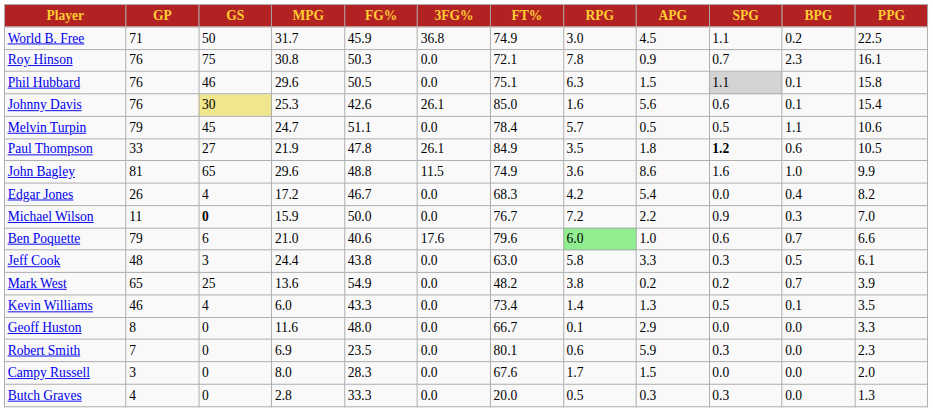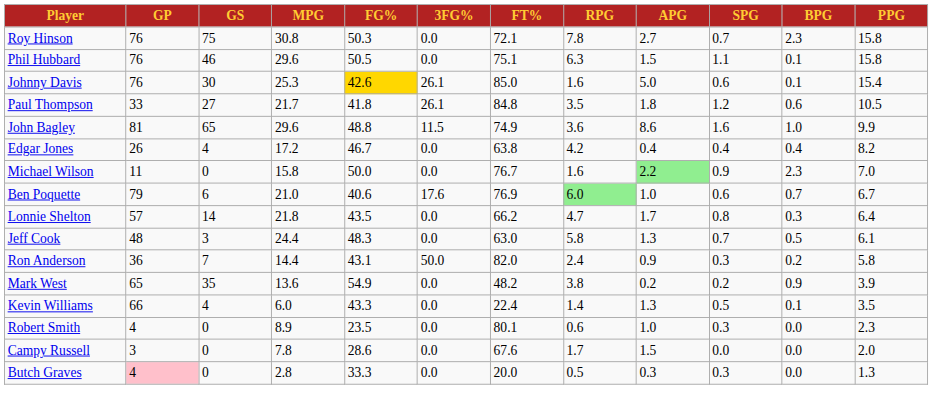 <table class="wikitable sortable" style="font-size: 90%">
 <tr>
 <th style="background:#b22222; color:#ffcc33" width="10%">Player</th>
 <th style="background:#b22222; color:#ffcc33" width="6%">GP</th>
 <th style="background:#b22222; color:#ffcc33" width="6%">GS</th>
 <th style="background:#b22222; color:#ffcc33" width="6%">MPG</th>
 <th style="background:#b22222; color:#ffcc33" width="6%">FG%</th>
 <th style="background:#b22222; color:#ffcc33" width="6%">3FG%</th>
 <th style="background:#b22222; color:#ffcc33" width="6%">FT%</th>
 <th style="background:#b22222; color:#ffcc33" width="6%">RPG</th>
 <th style="background:#b22222; color:#ffcc33" width="6%">APG</th>
 <th style="background:#b22222; color:#ffcc33" width="6%">SPG</th>
 <th style="background:#b22222; color:#ffcc33" width="6%">BPG</th>
 <th style="background:#b22222; color:#ffcc33" width="6%">PPG</th>
 </tr>
 <tr>
-<td><a href='#'>World B. Free</a></td>
-<td>71</td>
-<td>50</td>
-<td>31.7</td>
-<td>45.9</td>
-<td>36.8</td>
-<td>74.9</td>
-<td>3.0</td>
-<td>4.5</td>
-<td>1.1</td>
-<td>0.2</td>
-<td>22.5</td>
-</tr>
-<tr>
 <td><a href='#'>Roy Hinson</a></td>
 <td>76</td>
 <td>75</td>
 <td>30.8</td>
 <td>50.3</td>
 <td>0.0</td>
 <td>72.1</td>
 <td>7.8</td>
-<td>0.9</td>
+<td>2.7</td>
 <td>0.7</td>
 <td>2.3</td>
-<td>16.1</td>
+<td>15.8</td>
 </tr>
 <tr>
 <td><a href='#'>Phil Hubbard</a></td>
 <td>76</td>
 <td>46</td>
 <td>29.6</td>
 <td>50.5</td>
 <td>0.0</td>
 <td>75.1</td>
 <td>6.3</td>
 <td>1.5</td>
-<td style="background: lightgrey;">1.1</td>
+<td>1.1</td>
 <td>0.1</td>
 <td>15.8</td>
 </tr>
 <tr>
 <td><a href='#'>Johnny Davis</a></td>
 <td>76</td>
-<td style="background: khaki;">30</td>
+<td>30</td>
 <td>25.3</td>
-<td>42.6</td>
+<td style="background: gold;">42.6</td>
 <td>26.1</td>
 <td>85.0</td>
 <td>1.6</td>
-<td>5.6</td>
+<td>5.0</td>
 <td>0.6</td>
 <td>0.1</td>
 <td>15.4</td>
 </tr>
 <tr>
-<td><a href='#'>Melvin Turpin</a></td>
-<td>79</td>
-<td>45</td>
-<td>24.7</td>
-<td>51.1</td>
-<td>0.0</td>
-<td>78.4</td>
-<td>5.7</td>
-<td>0.5</td>
-<td>0.5</td>
-<td>1.1</td>
-<td>10.6</td>
-</tr>
-<tr>
 <td><a href='#'>Paul Thompson</a></td>
 <td>33</td>
 <td>27</td>
-<td>21.9</td>
-<td>47.8</td>
+<td>21.7</td>
+<td>41.8</td>
 <td>26.1</td>
-<td>84.9</td>
+<td>84.8</td>
 <td>3.5</td>
 <td>1.8</td>
-<td><strong>1.2</strong></td>
+<td>1.2</td>
 <td>0.6</td>
 <td>10.5</td>
 </tr>
 <tr>
 <td><a href='#'>John Bagley</a></td>
 <td>81</td>
 <td>65</td>
 <td>29.6</td>
 <td>48.8</td>
 <td>11.5</td>
 <td>74.9</td>
 <td>3.6</td>
 <td>8.6</td>
 <td>1.6</td>
 <td>1.0</td>
 <td>9.9</td>
 </tr>
 <tr>
 <td><a href='#'>Edgar Jones</a></td>
 <td>26</td>
 <td>4</td>
 <td>17.2</td>
 <td>46.7</td>
 <td>0.0</td>
-<td>68.3</td>
+<td>63.8</td>
 <td>4.2</td>
-<td>5.4</td>
-<td>0.0</td>
+<td>0.4</td>
+<td>0.4</td>
 <td>0.4</td>
 <td>8.2</td>
 </tr>
 <tr>
 <td><a href='#'>Michael Wilson</a></td>
 <td>11</td>
-<td><strong>0</strong></td>
-<td>15.9</td>
+<td>0</td>
+<td>15.8</td>
 <td>50.0</td>
 <td>0.0</td>
 <td>76.7</td>
-<td>7.2</td>
-<td>2.2</td>
+<td>1.6</td>
+<td style="background: lightgreen;">2.2</td>
 <td>0.9</td>
-<td>0.3</td>
+<td>2.3</td>
 <td>7.0</td>
 </tr>
 <tr>
 <td><a href='#'>Ben Poquette</a></td>
 <td>79</td>
 <td>6</td>
 <td>21.0</td>
 <td>40.6</td>
 <td>17.6</td>
-<td>79.6</td>
+<td>76.9</td>
 <td style="background: lightgreen;">6.0</td>
 <td>1.0</td>
 <td>0.6</td>
 <td>0.7</td>
-<td>6.6</td>
+<td>6.7</td>
+</tr>
+<tr>
+<td><a href='#'>Lonnie Shelton</a></td>
+<td>57</td>
+<td>14</td>
+<td>21.8</td>
+<td>43.5</td>
+<td>0.0</td>
+<td>66.2</td>
+<td>4.7</td>
+<td>1.7</td>
+<td>0.8</td>
+<td>0.3</td>
+<td>6.4</td>
 </tr>
 <tr>
 <td><a href='#'>Jeff Cook</a></td>
 <td>48</td>
 <td>3</td>
 <td>24.4</td>
-<td>43.8</td>
+<td>48.3</td>
 <td>0.0</td>
 <td>63.0</td>
 <td>5.8</td>
-<td>3.3</td>
-<td>0.3</td>
+<td>1.3</td>
+<td>0.7</td>
 <td>0.5</td>
 <td>6.1</td>
 </tr>
 <tr>
+<td><a href='#'>Ron Anderson</a></td>
+<td>36</td>
+<td>7</td>
+<td>14.4</td>
+<td>43.1</td>
+<td>50.0</td>
+<td>82.0</td>
+<td>2.4</td>
+<td>0.9</td>
+<td>0.3</td>
+<td>0.2</td>
+<td>5.8</td>
+</tr>
+<tr>
 <td><a href='#'>Mark West</a></td>
 <td>65</td>
-<td>25</td>
+<td>35</td>
 <td>13.6</td>
 <td>54.9</td>
 <td>0.0</td>
 <td>48.2</td>
 <td>3.8</td>
 <td>0.2</td>
 <td>0.2</td>
-<td>0.7</td>
+<td>0.9</td>
 <td>3.9</td>
 </tr>
 <tr>
 <td><a href='#'>Kevin Williams</a></td>
-<td>46</td>
+<td>66</td>
 <td>4</td>
 <td>6.0</td>
 <td>43.3</td>
 <td>0.0</td>
-<td>73.4</td>
+<td>22.4</td>
 <td>1.4</td>
 <td>1.3</td>
 <td>0.5</td>
 <td>0.1</td>
 <td>3.5</td>
 </tr>
 <tr>
-<td><a href='#'>Geoff Huston</a></td>
-<td>8</td>
+<td><a href='#'>Robert Smith</a></td>
+<td>4</td>
 <td>0</td>
-<td>11.6</td>
-<td>48.0</td>
-<td>0.0</td>
-<td>66.7</td>
-<td>0.1</td>
-<td>2.9</td>
-<td>0.0</td>
-<td>0.0</td>
-<td>3.3</td>
-</tr>
-<tr>
-<td><a href='#'>Robert Smith</a></td>
-<td>7</td>
-<td>0</td>
-<td>6.9</td>
+<td>8.9</td>
 <td>23.5</td>
 <td>0.0</td>
 <td>80.1</td>
 <td>0.6</td>
-<td>5.9</td>
+<td>1.0</td>
 <td>0.3</td>
 <td>0.0</td>
 <td>2.3</td>
 </tr>
 <tr>
 <td><a href='#'>Campy Russell</a></td>
 <td>3</td>
 <td>0</td>
-<td>8.0</td>
-<td>28.3</td>
+<td>7.8</td>
+<td>28.6</td>
 <td>0.0</td>
 <td>67.6</td>
 <td>1.7</td>
 <td>1.5</td>
 <td>0.0</td>
 <td>0.0</td>
 <td>2.0</td>
 </tr>
 <tr>
 <td><a href='#'>Butch Graves</a></td>
-<td>4</td>
+<td style="background: pink;">4</td>
 <td>0</td>
 <td>2.8</td>
 <td>33.3</td>
 <td>0.0</td>
 <td>20.0</td>
 <td>0.5</td>
 <td>0.3</td>
 <td>0.3</td>
 <td>0.0</td>
 <td>1.3</td>
 </tr>
 </table>
